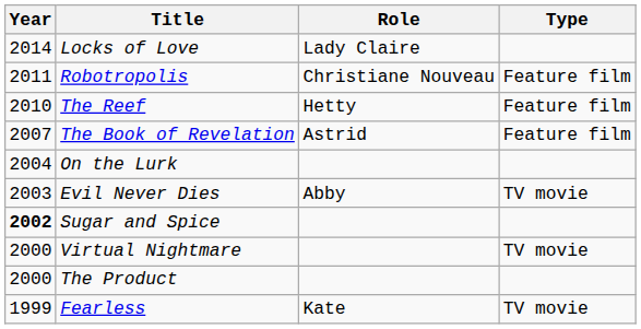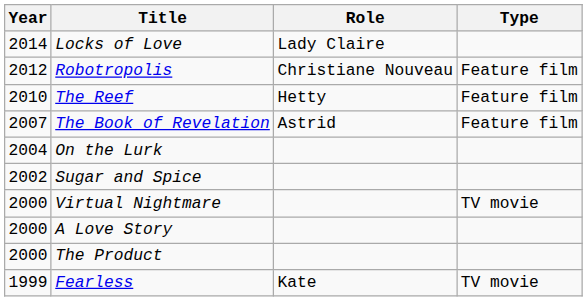 <table class="wikitable">
 <tr>
 <th>Year</th>
 <th>Title</th>
 <th>Role</th>
 <th>Type</th>
 </tr>
 <tr>
 <td>2014</td>
 <td><em>Locks of Love</em></td>
 <td>Lady Claire</td>
 <td></td>
 </tr>
 <tr>
-<td>2011</td>
+<td>2012</td>
 <td><em><a href='#'>Robotropolis</a></em></td>
 <td>Christiane Nouveau</td>
 <td>Feature film</td>
 </tr>
 <tr>
 <td>2010</td>
 <td><em><a href='#'>The Reef</a></em></td>
 <td>Hetty</td>
 <td>Feature film</td>
 </tr>
 <tr>
 <td>2007</td>
 <td><em><a href='#'>The Book of Revelation</a></em></td>
 <td>Astrid</td>
 <td>Feature film</td>
 </tr>
 <tr>
 <td>2004</td>
 <td><em>On the Lurk</em></td>
 <td></td>
 <td></td>
 </tr>
 <tr>
-<td>2003</td>
-<td><em>Evil Never Dies</em></td>
-<td>Abby</td>
-<td>TV movie</td>
-</tr>
-<tr>
-<td><strong>2002</strong></td>
+<td>2002</td>
 <td><em>Sugar and Spice</em></td>
 <td></td>
 <td></td>
 </tr>
 <tr>
 <td>2000</td>
 <td><em>Virtual Nightmare</em></td>
 <td></td>
 <td>TV movie</td>
+</tr>
+<tr>
+<td>2000</td>
+<td><em>A Love Story</em></td>
+<td></td>
+<td></td>
 </tr>
 <tr>
 <td>2000</td>
 <td><em>The Product</em></td>
 <td></td>
 <td></td>
 </tr>
 <tr>
 <td>1999</td>
 <td><em><a href='#'>Fearless</a></em></td>
 <td>Kate</td>
 <td>TV movie</td>
 </tr>
 </table>
